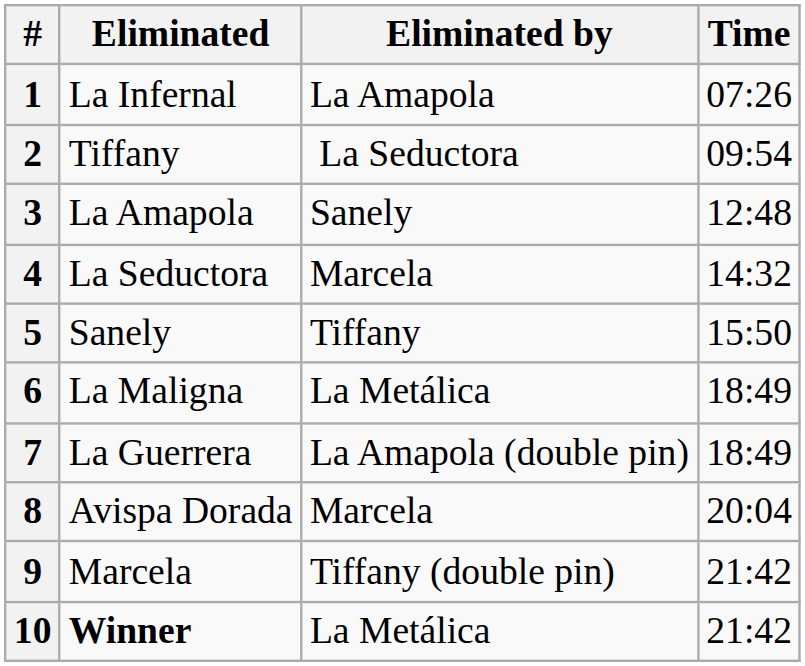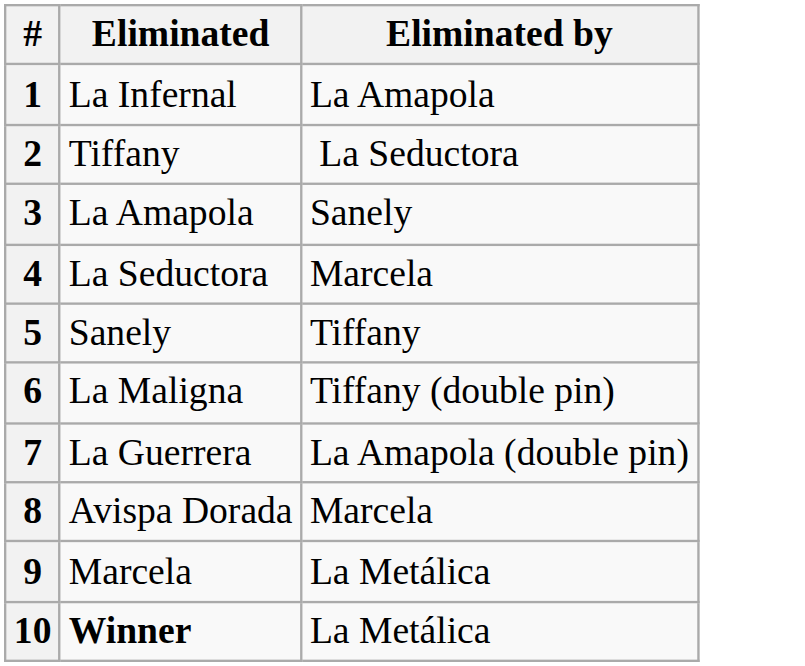 <table class="wikitable sortable">
 <tr>
 <th>#</th>
 <th>Eliminated</th>
 <th>Eliminated by</th>
-<th>Time</th>
 </tr>
 <tr>
 <th>1</th>
 <td>La Infernal</td>
 <td>La Amapola</td>
-<td>07:26</td>
 </tr>
 <tr>
 <th>2</th>
 <td>Tiffany</td>
 <td> La Seductora</td>
-<td>09:54</td>
 </tr>
 <tr>
 <th>3</th>
 <td>La Amapola</td>
 <td>Sanely</td>
-<td>12:48</td>
 </tr>
 <tr>
 <th>4</th>
 <td>La Seductora</td>
 <td>Marcela</td>
-<td>14:32</td>
 </tr>
 <tr>
 <th>5</th>
 <td>Sanely</td>
 <td>Tiffany</td>
-<td>15:50</td>
 </tr>
 <tr>
 <th>6</th>
 <td>La Maligna</td>
-<td>La Metálica</td>
-<td>18:49</td>
+<td>Tiffany (double pin)</td>
 </tr>
 <tr>
 <th>7</th>
 <td>La Guerrera</td>
 <td>La Amapola (double pin)</td>
-<td>18:49</td>
 </tr>
 <tr>
 <th>8</th>
 <td>Avispa Dorada</td>
 <td>Marcela</td>
-<td>20:04</td>
 </tr>
 <tr>
 <th>9</th>
 <td>Marcela</td>
-<td>Tiffany (double pin)</td>
-<td>21:42</td>
+<td>La Metálica</td>
 </tr>
 <tr>
 <th>10</th>
 <td><strong>Winner</strong></td>
 <td>La Metálica</td>
-<td>21:42</td>
 </tr>
 </table>
